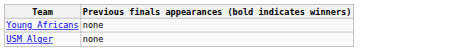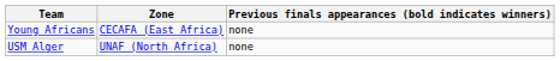 <table class="wikitable">
 <tr>
 <th>Team</th>
+<th>Zone</th>
 <th>Previous finals appearances (bold indicates winners)</th>
 </tr>
 <tr>
 <td> <a href='#'>Young Africans</a></td>
+<td><a href='#'>CECAFA (East Africa)</a></td>
 <td>none</td>
 </tr>
 <tr>
 <td> <a href='#'>USM Alger</a></td>
+<td><a href='#'>UNAF (North Africa)</a></td>
 <td>none</td>
 </tr>
 </table>
